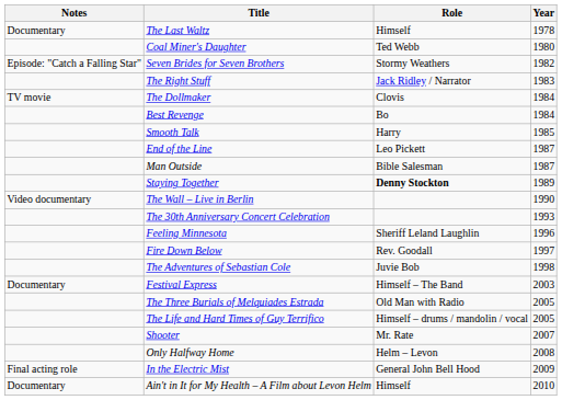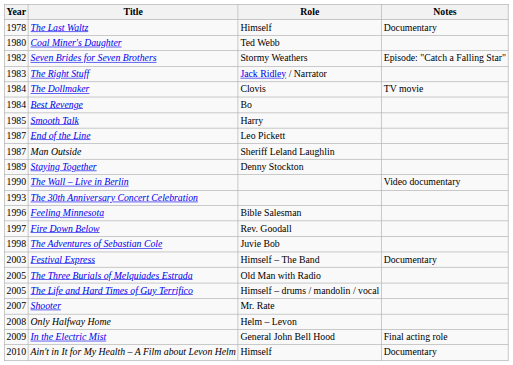 <table class="wikitable">
 <tr>
-<th scope="col">Notes</th>
+<th scope="col">Year</th>
 <th scope="col">Title</th>
 <th scope="col">Role</th>
-<th scope="col">Year</th>
+<th scope="col">Notes</th>
 </tr>
 <tr>
-<td>Documentary</td>
+<td>1978</td>
 <td><em><a href='#'>The Last Waltz</a></em></td>
 <td>Himself</td>
-<td>1978</td>
+<td>Documentary</td>
 </tr>
 <tr>
-<td></td>
+<td>1980</td>
 <td><em><a href='#'>Coal Miner's Daughter</a></em></td>
 <td>Ted Webb</td>
-<td>1980</td>
+<td></td>
 </tr>
 <tr>
-<td>Episode: "Catch a Falling Star"</td>
+<td>1982</td>
 <td><em><a href='#'>Seven Brides for Seven Brothers</a></em></td>
 <td>Stormy Weathers</td>
-<td>1982</td>
+<td>Episode: "Catch a Falling Star"</td>
 </tr>
 <tr>
-<td></td>
+<td>1983</td>
 <td><em><a href='#'>The Right Stuff</a></em></td>
 <td><a href='#'>Jack Ridley</a> / Narrator</td>
-<td>1983</td>
+<td></td>
 </tr>
 <tr>
-<td>TV movie</td>
+<td>1984</td>
 <td><em><a href='#'>The Dollmaker</a></em></td>
 <td>Clovis</td>
-<td>1984</td>
+<td>TV movie</td>
 </tr>
 <tr>
-<td></td>
+<td>1984</td>
 <td><em><a href='#'>Best Revenge</a></em></td>
 <td>Bo</td>
-<td>1984</td>
+<td></td>
 </tr>
 <tr>
-<td></td>
+<td>1985</td>
 <td><em><a href='#'>Smooth Talk</a></em></td>
 <td>Harry</td>
-<td>1985</td>
+<td></td>
 </tr>
 <tr>
-<td></td>
+<td>1987</td>
 <td><em><a href='#'>End of the Line</a></em></td>
 <td>Leo Pickett</td>
-<td>1987</td>
+<td></td>
 </tr>
 <tr>
+<td>1987</td>
+<td><em>Man Outside</em></td>
+<td>Sheriff Leland Laughlin</td>
 <td></td>
-<td><em>Man Outside</em></td>
-<td>Bible Salesman</td>
-<td>1987</td>
 </tr>
 <tr>
+<td>1989</td>
+<td><em><a href='#'>Staying Together</a></em></td>
+<td>Denny Stockton</td>
 <td></td>
-<td><em><a href='#'>Staying Together</a></em></td>
-<td><strong>Denny Stockton</strong></td>
-<td>1989</td>
 </tr>
 <tr>
-<td>Video documentary</td>
+<td>1990</td>
 <td><em><a href='#'>The Wall – Live in Berlin</a></em></td>
 <td></td>
-<td>1990</td>
+<td>Video documentary</td>
 </tr>
 <tr>
-<td></td>
+<td>1993</td>
 <td><em><a href='#'>The 30th Anniversary Concert Celebration</a></em></td>
 <td></td>
-<td>1993</td>
+<td></td>
 </tr>
 <tr>
+<td>1996</td>
+<td><em><a href='#'>Feeling Minnesota</a></em></td>
+<td>Bible Salesman</td>
 <td></td>
-<td><em><a href='#'>Feeling Minnesota</a></em></td>
-<td>Sheriff Leland Laughlin</td>
-<td>1996</td>
 </tr>
 <tr>
-<td></td>
+<td>1997</td>
 <td><em><a href='#'>Fire Down Below</a></em></td>
 <td>Rev. Goodall</td>
-<td>1997</td>
+<td></td>
 </tr>
 <tr>
-<td></td>
+<td>1998</td>
 <td><em><a href='#'>The Adventures of Sebastian Cole</a></em></td>
 <td>Juvie Bob</td>
-<td>1998</td>
+<td></td>
 </tr>
 <tr>
-<td>Documentary</td>
+<td>2003</td>
 <td><em><a href='#'>Festival Express</a></em></td>
 <td>Himself – The Band</td>
-<td>2003</td>
+<td>Documentary</td>
 </tr>
 <tr>
-<td></td>
+<td>2005</td>
 <td><em><a href='#'>The Three Burials of Melquiades Estrada</a></em></td>
 <td>Old Man with Radio</td>
-<td>2005</td>
+<td></td>
 </tr>
 <tr>
-<td></td>
+<td>2005</td>
 <td><em><a href='#'>The Life and Hard Times of Guy Terrifico</a></em></td>
 <td>Himself – drums / mandolin / vocal</td>
-<td>2005</td>
+<td></td>
 </tr>
 <tr>
-<td></td>
+<td>2007</td>
 <td><em><a href='#'>Shooter</a></em></td>
 <td>Mr. Rate</td>
-<td>2007</td>
+<td></td>
 </tr>
 <tr>
-<td></td>
+<td>2008</td>
 <td><em>Only Halfway Home</em></td>
 <td>Helm – Levon</td>
-<td>2008</td>
+<td></td>
 </tr>
 <tr>
-<td>Final acting role</td>
+<td>2009</td>
 <td><em><a href='#'>In the Electric Mist</a></em></td>
 <td>General John Bell Hood</td>
-<td>2009</td>
+<td>Final acting role</td>
 </tr>
 <tr>
-<td>Documentary</td>
+<td>2010</td>
 <td><em>Ain't in It for My Health – A Film about Levon Helm</em></td>
 <td>Himself</td>
-<td>2010</td>
+<td>Documentary</td>
 </tr>
 </table>
